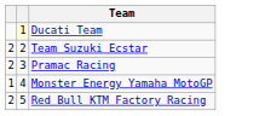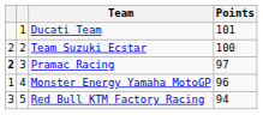 <table class="wikitable" style="font-size: 95%;">
 <tr>
 <th></th>
 <th></th>
 <th>Team</th>
+<th>Points</th>
 </tr>
 <tr>
 <td></td>
 <td align=center style="background: lightyellow;">1</td>
 <td> <a href='#'>Ducati Team</a></td>
+<td align=left>101</td>
 </tr>
 <tr>
 <td> 2</td>
 <td align=center>2</td>
 <td> <a href='#'>Team Suzuki Ecstar</a></td>
+<td align=left>100</td>
 </tr>
 <tr>
-<td> 2</td>
+<td><strong> 2</strong></td>
 <td align=center>3</td>
 <td> <a href='#'>Pramac Racing</a></td>
+<td align=left>97</td>
 </tr>
 <tr>
 <td> 1</td>
 <td align=center>4</td>
 <td> <a href='#'>Monster Energy Yamaha MotoGP</a></td>
+<td align=left>96</td>
 </tr>
 <tr>
-<td> 2</td>
+<td> 3</td>
 <td align=center>5</td>
 <td> <a href='#'>Red Bull KTM Factory Racing</a></td>
+<td align=left>94</td>
 </tr>
 </table>
